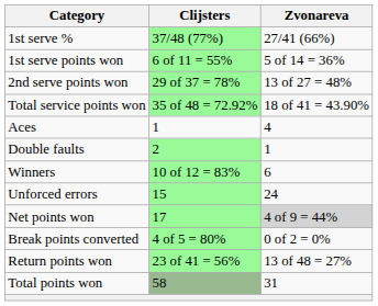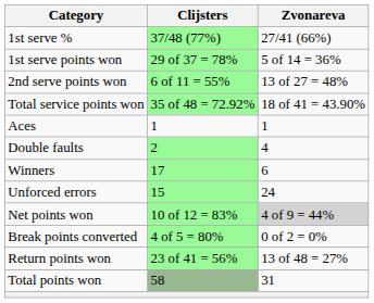 <table class="wikitable">
 <tr>
 <th>Category</th>
 <th> Clijsters</th>
 <th> Zvonareva</th>
 </tr>
 <tr>
 <td>1st serve %</td>
 <td bgcolor=98FB98>37/48 (77%)</td>
 <td>27/41 (66%)</td>
 </tr>
 <tr>
 <td>1st serve points won</td>
-<td bgcolor=98FB98>6 of 11 = 55%</td>
+<td bgcolor=98FB98>29 of 37 = 78%</td>
 <td>5 of 14 = 36%</td>
 </tr>
 <tr>
 <td>2nd serve points won</td>
-<td bgcolor=98FB98>29 of 37 = 78%</td>
+<td bgcolor=98FB98>6 of 11 = 55%</td>
 <td>13 of 27 = 48%</td>
 </tr>
 <tr>
 <td>Total service points won</td>
 <td bgcolor=98FB98>35 of 48 = 72.92%</td>
 <td>18 of 41 = 43.90%</td>
 </tr>
 <tr>
 <td>Aces</td>
 <td>1</td>
-<td>4</td>
+<td>1</td>
 </tr>
 <tr>
 <td>Double faults</td>
 <td bgcolor=98FB98>2</td>
-<td>1</td>
+<td>4</td>
 </tr>
 <tr>
 <td>Winners</td>
-<td bgcolor=98FB98>10 of 12 = 83%</td>
+<td bgcolor=98FB98>17</td>
 <td>6</td>
 </tr>
 <tr>
 <td>Unforced errors</td>
 <td bgcolor=98FB98>15</td>
 <td>24</td>
 </tr>
 <tr>
 <td>Net points won</td>
-<td bgcolor=98FB98>17</td>
+<td bgcolor=98FB98>10 of 12 = 83%</td>
 <td style="background: lightgrey;">4 of 9 = 44%</td>
 </tr>
 <tr>
 <td>Break points converted</td>
 <td bgcolor=98FB98>4 of 5 = 80%</td>
 <td>0 of 2 = 0%</td>
 </tr>
 <tr>
 <td>Return points won</td>
 <td bgcolor=98FB98>23 of 41 = 56%</td>
 <td>13 of 48 = 27%</td>
 </tr>
 <tr>
 <td>Total points won</td>
 <td bgcolor=98FB989>58</td>
 <td>31</td>
 </tr>
 <tr>
 <th colspan=3></th>
 </tr>
 </table>
